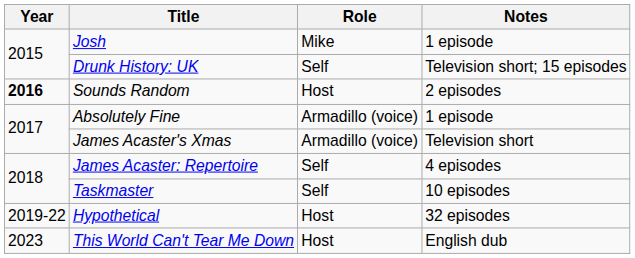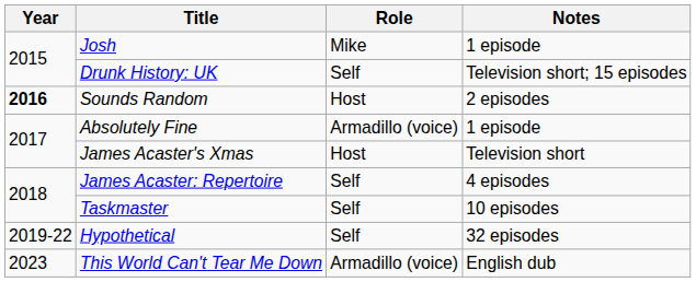 <table class="wikitable">
 <tr>
 <th>Year</th>
 <th>Title</th>
 <th>Role</th>
 <th>Notes</th>
 </tr>
 <tr>
 <td rowspan="2">2015</td>
 <td><em><a href='#'>Josh</a></em></td>
 <td>Mike</td>
 <td>1 episode</td>
 </tr>
 <tr>
 <td><em><a href='#'>Drunk History: UK</a></em></td>
 <td>Self</td>
 <td>Television short; 15 episodes</td>
 </tr>
 <tr>
 <td><strong>2016</strong></td>
 <td><em>Sounds Random</em></td>
 <td>Host</td>
 <td>2 episodes</td>
 </tr>
 <tr>
 <td rowspan="2">2017</td>
 <td><em>Absolutely Fine</em></td>
 <td>Armadillo (voice)</td>
 <td>1 episode</td>
 </tr>
 <tr>
 <td><em>James Acaster's Xmas</em></td>
-<td>Armadillo (voice)</td>
+<td>Host</td>
 <td>Television short</td>
 </tr>
 <tr>
 <td rowspan="2">2018</td>
 <td><em><a href='#'>James Acaster: Repertoire</a></em></td>
 <td>Self</td>
 <td>4 episodes</td>
 </tr>
 <tr>
 <td><em><a href='#'>Taskmaster</a></em></td>
 <td>Self</td>
 <td>10 episodes</td>
 </tr>
 <tr>
 <td>2019-22</td>
 <td><em><a href='#'>Hypothetical</a></em></td>
-<td>Host</td>
+<td>Self</td>
 <td>32 episodes</td>
 </tr>
 <tr>
 <td>2023</td>
 <td><em><a href='#'>This World Can't Tear Me Down</a></em></td>
-<td>Host</td>
+<td>Armadillo (voice)</td>
 <td>English dub</td>
 </tr>
 </table>
